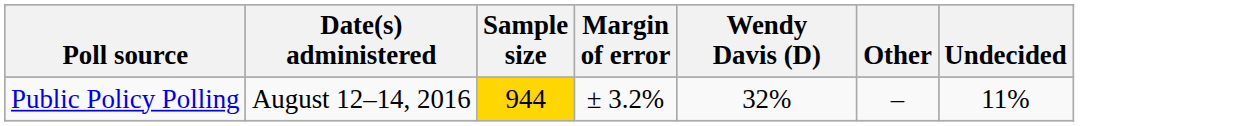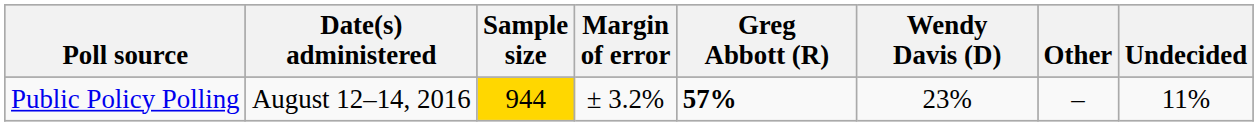 <table class="wikitable">
 <tr valign=bottom>
 <th>Poll source</th>
 <th>Date(s)<br>administered</th>
 <th>Sample<br>size</th>
 <th>Margin<br>of error</th>
+<th style="width:100px;">Greg<br>Abbott (R)</th>
 <th style="width:100px;">Wendy<br>Davis (D)</th>
 <th>Other</th>
 <th>Undecided</th>
 </tr>
 <tr>
 <td><a href='#'>Public Policy Polling</a></td>
 <td align=center>August 12–14, 2016</td>
 <td align=center style="background: gold;">944</td>
 <td align=center>± 3.2%</td>
-<td align=center>32%</td>
+<td><strong>57%</strong></td>
+<td align=center>23%</td>
 <td align=center>–</td>
 <td align=center>11%</td>
 </tr>
 </table>
